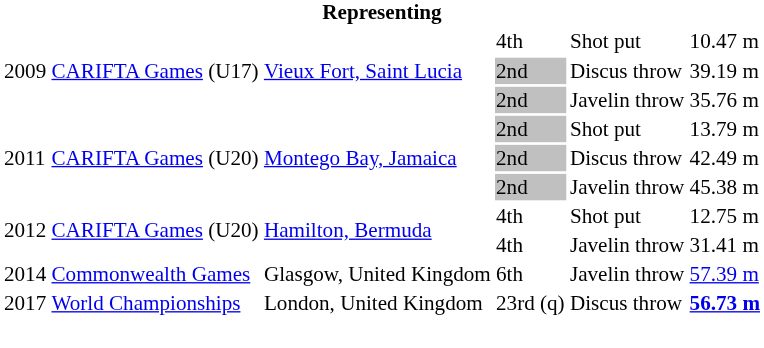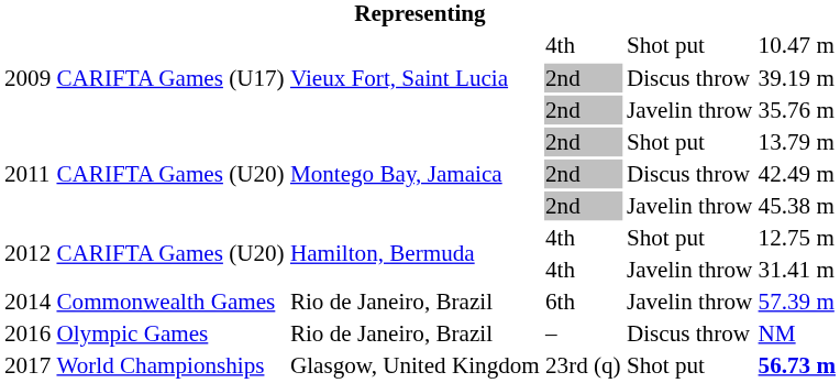 <table>
 <tr>
 <th colspan="6">Representing </th>
 </tr>
 <tr>
 <td rowspan=3>2009</td>
 <td rowspan=3><a href='#'>CARIFTA Games</a> (U17)</td>
 <td rowspan=3><a href='#'>Vieux Fort, Saint Lucia</a></td>
 <td>4th</td>
 <td>Shot put</td>
 <td>10.47 m</td>
 </tr>
 <tr>
 <td bgcolor=silver>2nd</td>
 <td>Discus throw</td>
 <td>39.19 m</td>
 </tr>
 <tr>
 <td bgcolor=silver>2nd</td>
 <td>Javelin throw</td>
 <td>35.76 m</td>
 </tr>
 <tr>
 <td rowspan=3>2011</td>
 <td rowspan=3><a href='#'>CARIFTA Games</a> (U20)</td>
 <td rowspan=3><a href='#'>Montego Bay, Jamaica</a></td>
 <td bgcolor=silver>2nd</td>
 <td>Shot put</td>
 <td>13.79 m</td>
 </tr>
 <tr>
 <td bgcolor=silver>2nd</td>
 <td>Discus throw</td>
 <td>42.49 m</td>
 </tr>
 <tr>
 <td bgcolor=silver>2nd</td>
 <td>Javelin throw</td>
 <td>45.38 m</td>
 </tr>
 <tr>
 <td rowspan=2>2012</td>
 <td rowspan=2><a href='#'>CARIFTA Games</a> (U20)</td>
 <td rowspan=2><a href='#'>Hamilton, Bermuda</a></td>
 <td>4th</td>
 <td>Shot put</td>
 <td>12.75 m</td>
 </tr>
 <tr>
 <td>4th</td>
 <td>Javelin throw</td>
 <td>31.41 m</td>
 </tr>
 <tr>
 <td>2014</td>
 <td><a href='#'>Commonwealth Games</a></td>
-<td>Glasgow, United Kingdom</td>
+<td>Rio de Janeiro, Brazil</td>
 <td>6th</td>
 <td>Javelin throw</td>
 <td><a href='#'>57.39 m</a></td>
 </tr>
 <tr>
+<td>2016</td>
+<td><a href='#'>Olympic Games</a></td>
+<td>Rio de Janeiro, Brazil</td>
+<td>–</td>
+<td>Discus throw</td>
+<td><a href='#'>NM</a></td>
+</tr>
+<tr>
 <td>2017</td>
 <td><a href='#'>World Championships</a></td>
-<td>London, United Kingdom</td>
+<td>Glasgow, United Kingdom</td>
 <td>23rd (q)</td>
-<td>Discus throw</td>
+<td>Shot put</td>
 <td><strong><a href='#'>56.73 m</a></strong></td>
 </tr>
 </table>
